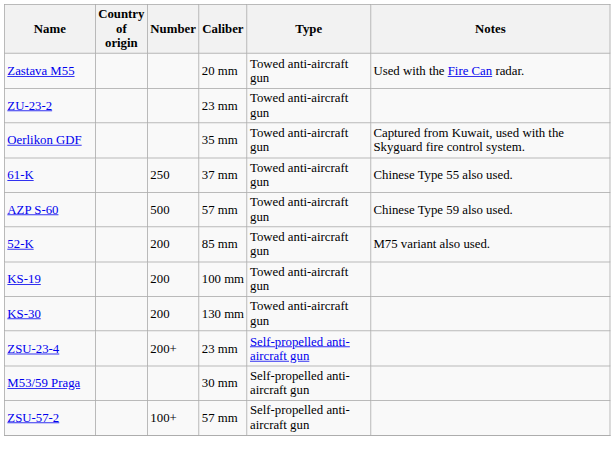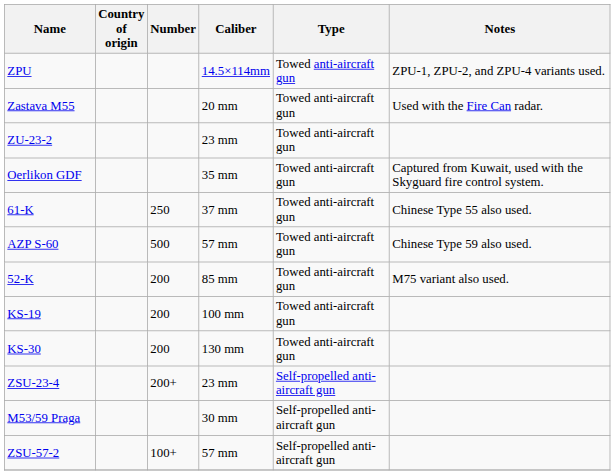 <table class="wikitable" border="0" width="60%">
 <tr>
 <th width="15%">Name</th>
 <th width="5%">Country of origin</th>
 <th width="5%">Number</th>
 <th>Caliber</th>
 <th>Type</th>
 <th>Notes</th>
+</tr>
+<tr>
+<td><a href='#'>ZPU</a></td>
+<td></td>
+<td></td>
+<td><a href='#'>14.5×114mm</a></td>
+<td>Towed <a href='#'>anti-aircraft gun</a></td>
+<td>ZPU-1, ZPU-2, and ZPU-4 variants used.</td>
 </tr>
 <tr>
 <td><a href='#'>Zastava M55</a></td>
 <td></td>
 <td></td>
 <td>20 mm</td>
 <td>Towed anti-aircraft gun</td>
 <td>Used with the <a href='#'>Fire Can</a> radar.</td>
 </tr>
 <tr>
 <td><a href='#'>ZU-23-2</a></td>
 <td></td>
 <td></td>
 <td>23 mm</td>
 <td>Towed anti-aircraft gun</td>
 <td></td>
 </tr>
 <tr>
 <td><a href='#'>Oerlikon GDF</a></td>
 <td></td>
 <td></td>
 <td>35 mm</td>
 <td>Towed anti-aircraft gun</td>
 <td>Captured from Kuwait, used with the Skyguard fire control system.</td>
 </tr>
 <tr>
 <td><a href='#'>61-K</a></td>
 <td><br></td>
 <td>250</td>
 <td>37 mm</td>
 <td>Towed anti-aircraft gun</td>
 <td>Chinese Type 55 also used.</td>
 </tr>
 <tr>
 <td><a href='#'>AZP S-60</a></td>
 <td><br></td>
 <td>500</td>
 <td>57 mm</td>
 <td>Towed anti-aircraft gun</td>
 <td>Chinese Type 59 also used.</td>
 </tr>
 <tr>
 <td><a href='#'>52-K</a></td>
 <td></td>
 <td>200</td>
 <td>85 mm</td>
 <td>Towed anti-aircraft gun</td>
 <td>M75 variant also used.</td>
 </tr>
 <tr>
 <td><a href='#'>KS-19</a></td>
 <td></td>
 <td>200</td>
 <td>100 mm</td>
 <td>Towed anti-aircraft gun</td>
 <td></td>
 </tr>
 <tr>
 <td><a href='#'>KS-30</a></td>
 <td></td>
 <td>200</td>
 <td>130 mm</td>
 <td>Towed anti-aircraft gun</td>
 <td></td>
 </tr>
 <tr>
 <td><a href='#'>ZSU-23-4</a></td>
 <td></td>
 <td>200+</td>
 <td>23 mm</td>
 <td><a href='#'>Self-propelled anti-aircraft gun</a></td>
 <td></td>
 </tr>
 <tr>
 <td><a href='#'>M53/59 Praga</a></td>
 <td></td>
 <td></td>
 <td>30 mm</td>
 <td>Self-propelled anti-aircraft gun</td>
 <td></td>
 </tr>
 <tr>
 <td><a href='#'>ZSU-57-2</a></td>
 <td></td>
 <td>100+</td>
 <td>57 mm</td>
 <td>Self-propelled anti-aircraft gun</td>
 <td></td>
 </tr>
 <tr>
 </tr>
 </table>
